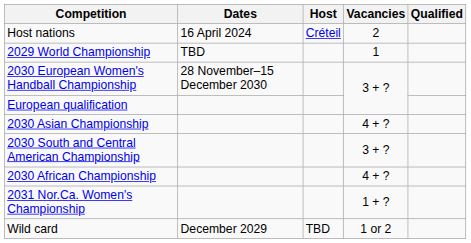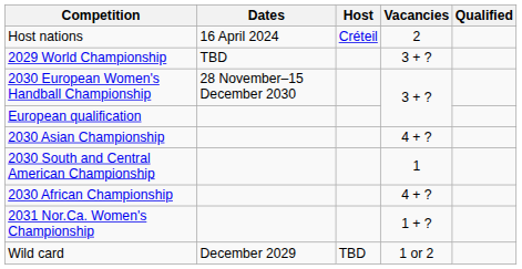 <table class="wikitable">
 <tr>
 <th>Competition</th>
 <th>Dates</th>
 <th>Host</th>
 <th>Vacancies</th>
 <th>Qualified</th>
 </tr>
 <tr>
 <td>Host nations</td>
 <td>16 April 2024</td>
 <td> <a href='#'>Créteil</a></td>
 <td align="center">2</td>
 <td><br></td>
 </tr>
 <tr>
 <td><a href='#'>2029 World Championship</a></td>
 <td>TBD</td>
 <td></td>
-<td align="center">1</td>
+<td align="center">3 + ?</td>
 <td></td>
 </tr>
 <tr>
 <td><a href='#'>2030 European Women's Handball Championship</a></td>
 <td>28 November–15 December 2030</td>
 <td></td>
 <td align="center" rowspan="2">3 + ?</td>
 <td></td>
 </tr>
 <tr>
 <td><a href='#'>European qualification</a></td>
 <td></td>
 <td></td>
 <td></td>
 </tr>
 <tr>
 <td><a href='#'>2030 Asian Championship</a></td>
 <td></td>
 <td></td>
 <td align="center">4 + ?</td>
 <td></td>
 </tr>
 <tr>
 <td><a href='#'>2030 South and Central American Championship</a></td>
 <td></td>
 <td></td>
-<td align="center">3 + ?</td>
+<td align="center">1</td>
 <td></td>
 </tr>
 <tr>
 <td><a href='#'>2030 African Championship</a></td>
 <td></td>
 <td></td>
 <td align="center">4 + ?</td>
 <td></td>
 </tr>
 <tr>
 <td><a href='#'>2031 Nor.Ca. Women's Championship</a></td>
 <td></td>
 <td></td>
 <td align="center">1 + ?</td>
 <td></td>
 </tr>
 <tr>
 <td>Wild card</td>
 <td>December 2029</td>
 <td>TBD</td>
 <td align="center">1 or 2</td>
 <td></td>
 </tr>
 </table>
